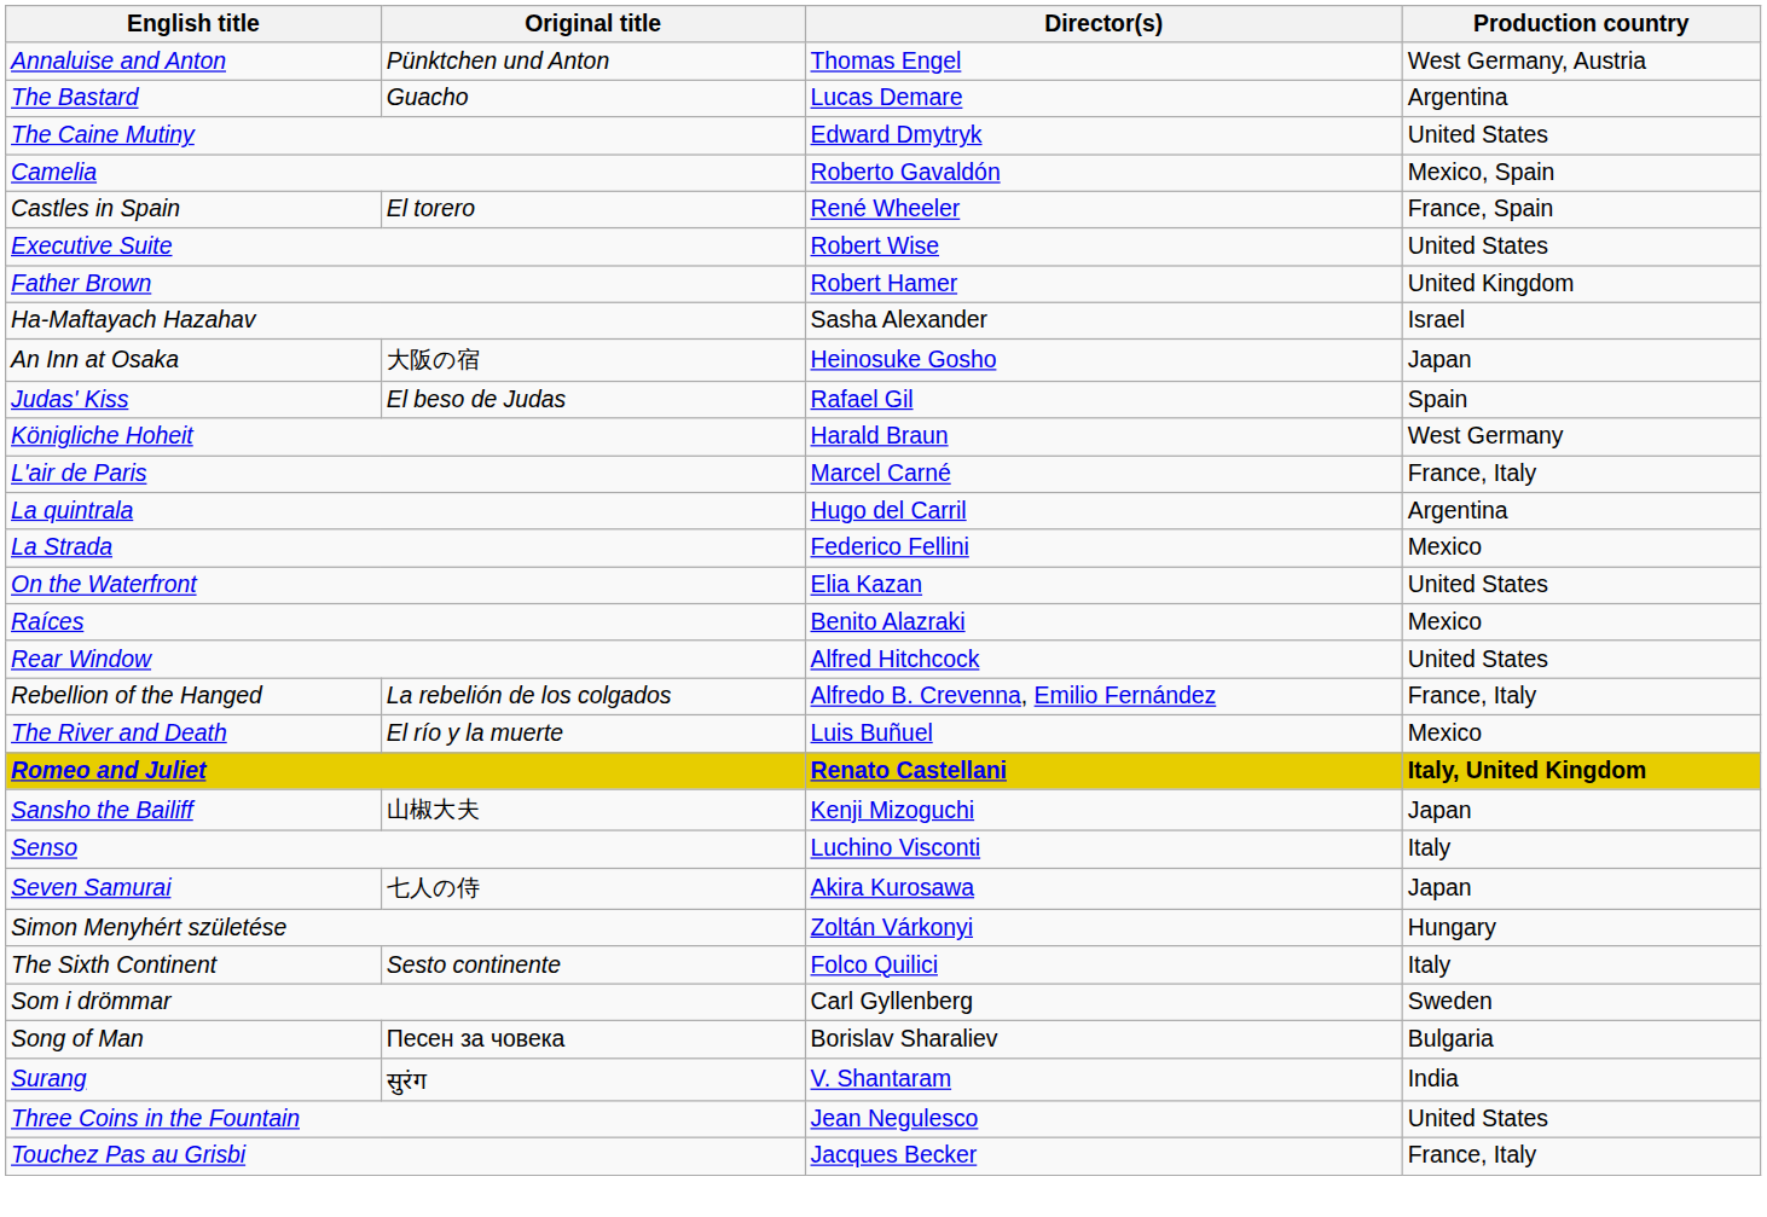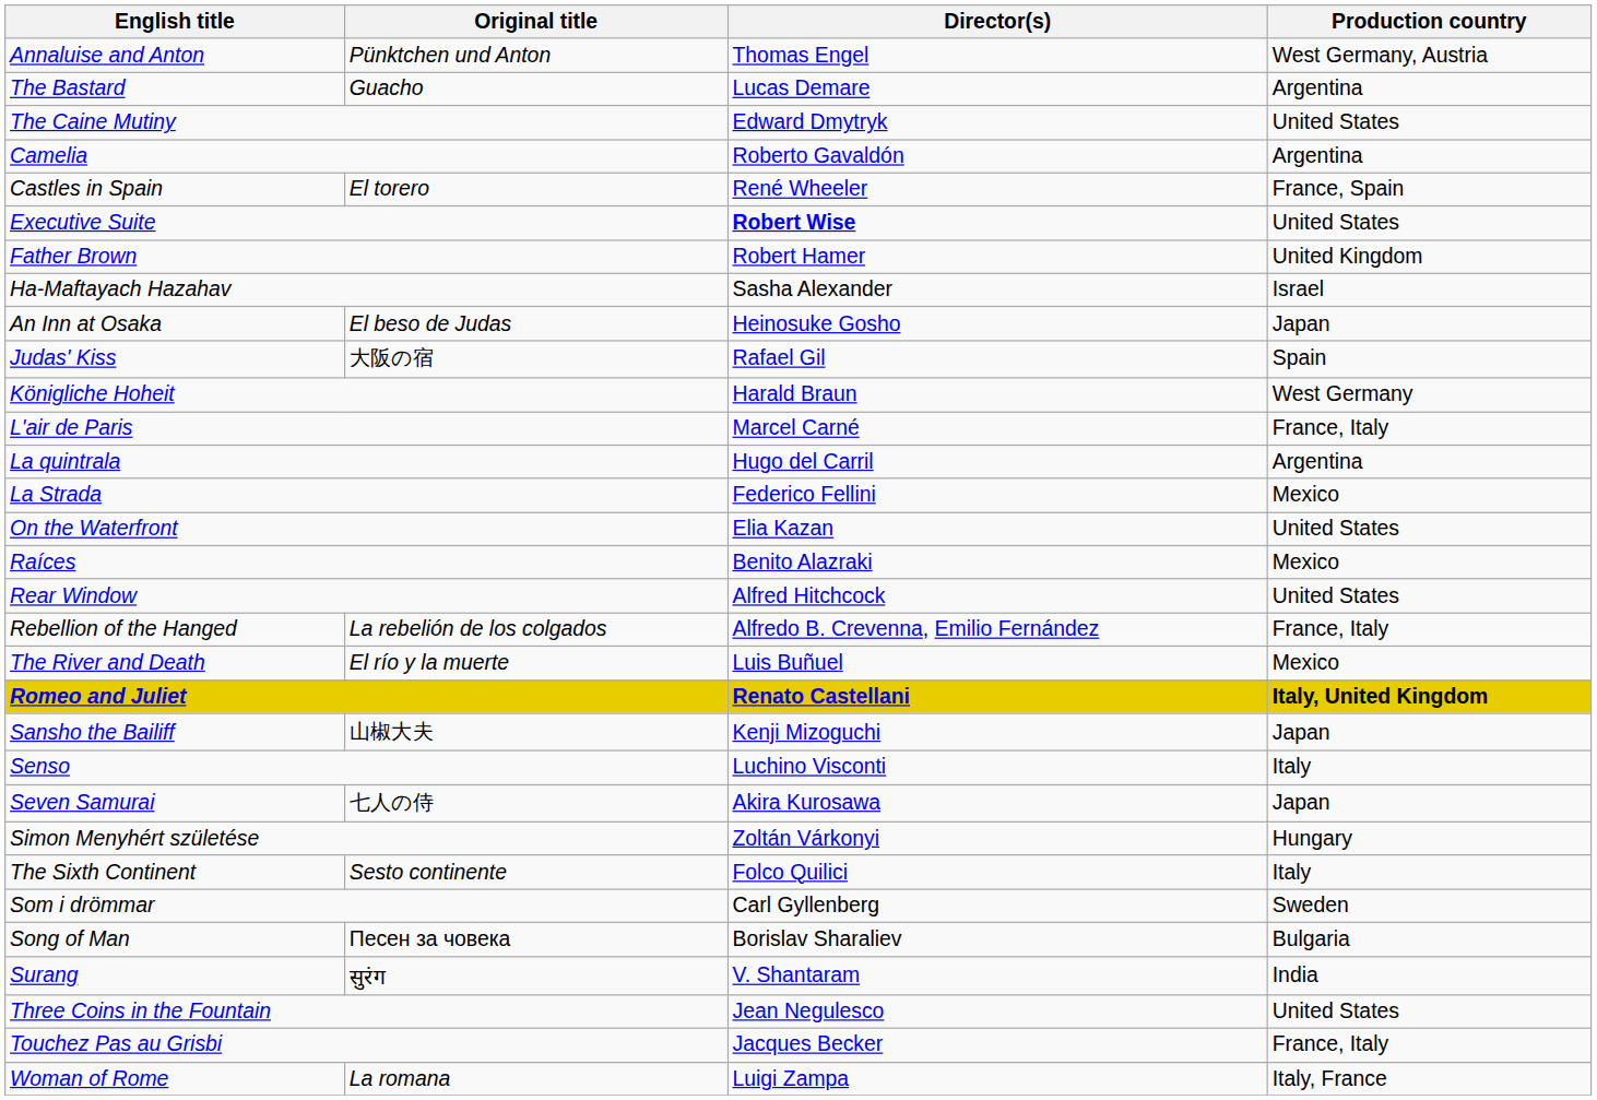 <table class="wikitable" style="width:95%; margin-bottom:2px">
 <tr>
 <th>English title</th>
 <th>Original title</th>
 <th>Director(s)</th>
 <th>Production country</th>
 </tr>
 <tr>
 <td><em><a href='#'>Annaluise and Anton</a></em></td>
 <td><em>Pünktchen und Anton</em></td>
 <td data-sort-value="Engel"><a href='#'>Thomas Engel</a></td>
 <td>West Germany, Austria</td>
 </tr>
 <tr>
 <td><em><a href='#'>The Bastard</a></em></td>
 <td><em>Guacho</em></td>
 <td data-sort-value="Demare"><a href='#'>Lucas Demare</a></td>
 <td>Argentina</td>
 </tr>
 <tr>
 <td colspan=2><em><a href='#'>The Caine Mutiny</a></em></td>
 <td data-sort-value="Dmytryk"><a href='#'>Edward Dmytryk</a></td>
 <td>United States</td>
 </tr>
 <tr>
 <td colspan=2><em><a href='#'>Camelia</a></em></td>
 <td data-sort-value="Gavaldón"><a href='#'>Roberto Gavaldón</a></td>
-<td>Mexico, Spain</td>
+<td>Argentina</td>
 </tr>
 <tr>
 <td><em>Castles in Spain</em></td>
 <td><em>El torero</em></td>
 <td data-sort-value="Wheeler"><a href='#'>René Wheeler</a></td>
 <td>France, Spain</td>
 </tr>
 <tr>
 <td colspan=2><em><a href='#'>Executive Suite</a></em></td>
-<td data-sort-value="Wise"><a href='#'>Robert Wise</a></td>
+<td data-sort-value="Wise"><strong><a href='#'>Robert Wise</a></strong></td>
 <td>United States</td>
 </tr>
 <tr>
 <td colspan=2><em><a href='#'>Father Brown</a></em></td>
 <td data-sort-value="Hamer"><a href='#'>Robert Hamer</a></td>
 <td>United Kingdom</td>
 </tr>
 <tr>
 <td colspan=2><em>Ha-Maftayach Hazahav</em></td>
 <td data-sort-value="Alexander">Sasha Alexander</td>
 <td>Israel</td>
 </tr>
 <tr>
 <td><em>An Inn at Osaka</em></td>
-<td>大阪の宿</td>
+<td><em>El beso de Judas</em></td>
 <td data-sort-value="Gosho"><a href='#'>Heinosuke Gosho</a></td>
 <td>Japan</td>
 </tr>
 <tr>
 <td><em><a href='#'>Judas' Kiss</a></em></td>
-<td><em>El beso de Judas</em></td>
+<td>大阪の宿</td>
 <td data-sort-value="Gil"><a href='#'>Rafael Gil</a></td>
 <td>Spain</td>
 </tr>
 <tr>
 <td colspan=2><em><a href='#'>Königliche Hoheit</a></em></td>
 <td data-sort-value="Braun"><a href='#'>Harald Braun</a></td>
 <td>West Germany</td>
 </tr>
 <tr>
 <td colspan=2><em><a href='#'>L'air de Paris</a></em></td>
 <td data-sort-value="Carné"><a href='#'>Marcel Carné</a></td>
 <td>France, Italy</td>
 </tr>
 <tr>
 <td colspan=2><em><a href='#'>La quintrala</a></em></td>
 <td data-sort-value="del Carril"><a href='#'>Hugo del Carril</a></td>
 <td>Argentina</td>
 </tr>
 <tr>
 <td colspan=2><em><a href='#'>La Strada</a></em></td>
 <td data-sort-value="Fellini"><a href='#'>Federico Fellini</a></td>
 <td>Mexico</td>
 </tr>
 <tr>
 <td colspan=2><em><a href='#'>On the Waterfront</a></em></td>
 <td data-sort-value="Kazan"><a href='#'>Elia Kazan</a></td>
 <td>United States</td>
 </tr>
 <tr>
 <td colspan=2><em><a href='#'>Raíces</a></em></td>
 <td data-sort-value="Alazraki"><a href='#'>Benito Alazraki</a></td>
 <td>Mexico</td>
 </tr>
 <tr>
 <td colspan=2><em><a href='#'>Rear Window</a></em></td>
 <td data-sort-value="Hitchcock"><a href='#'>Alfred Hitchcock</a></td>
 <td>United States</td>
 </tr>
 <tr>
 <td><em>Rebellion of the Hanged</em></td>
 <td><em>La rebelión de los colgados</em></td>
 <td data-sort-value="Crevenna"><a href='#'>Alfredo B. Crevenna</a>, <a href='#'>Emilio Fernández</a></td>
 <td>France, Italy</td>
 </tr>
 <tr>
 <td><em><a href='#'>The River and Death</a></em></td>
 <td><em>El río y la muerte</em></td>
 <td data-sort-value="Buñuel"><a href='#'>Luis Buñuel</a></td>
 <td>Mexico</td>
 </tr>
 <tr style="background:#E7CD00;">
 <td colspan=2><strong><em><a href='#'>Romeo and Juliet</a></em></strong></td>
 <td data-sort-value="del Carril"><strong><a href='#'>Renato Castellani</a></strong></td>
 <td><strong>Italy, United Kingdom</strong></td>
 </tr>
 <tr>
 <td><em><a href='#'>Sansho the Bailiff</a></em></td>
 <td>山椒大夫</td>
 <td data-sort-value="Mizoguchi"><a href='#'>Kenji Mizoguchi</a></td>
 <td>Japan</td>
 </tr>
 <tr>
 <td colspan=2><em><a href='#'>Senso</a></em></td>
 <td data-sort-value="Visconti"><a href='#'>Luchino Visconti</a></td>
 <td>Italy</td>
 </tr>
 <tr>
 <td><em><a href='#'>Seven Samurai</a></em></td>
 <td>七人の侍</td>
 <td data-sort-value="Kurosawa"><a href='#'>Akira Kurosawa</a></td>
 <td>Japan</td>
 </tr>
 <tr>
 <td colspan=2><em>Simon Menyhért születése</em></td>
 <td data-sort-value="Várkonyi"><a href='#'>Zoltán Várkonyi</a></td>
 <td>Hungary</td>
 </tr>
 <tr>
 <td><em>The Sixth Continent</em></td>
 <td><em>Sesto continente</em></td>
 <td data-sort-value="Quilici"><a href='#'>Folco Quilici</a></td>
 <td>Italy</td>
 </tr>
 <tr>
 <td colspan=2><em>Som i drömmar</em></td>
 <td data-sort-value="Gyllenberg">Carl Gyllenberg</td>
 <td>Sweden</td>
 </tr>
 <tr>
 <td><em>Song of Man</em></td>
 <td>Песен за човека</td>
 <td data-sort-value="Sharaliev">Borislav Sharaliev</td>
 <td>Bulgaria</td>
 </tr>
 <tr>
 <td><em><a href='#'>Surang</a></em></td>
 <td>सुरंग</td>
 <td data-sort-value="Shantaram"><a href='#'>V. Shantaram</a></td>
 <td>India</td>
 </tr>
 <tr>
 <td colspan=2><em><a href='#'>Three Coins in the Fountain</a></em></td>
 <td data-sort-value="Negulesco"><a href='#'>Jean Negulesco</a></td>
 <td>United States</td>
 </tr>
 <tr>
 <td colspan=2><em><a href='#'>Touchez Pas au Grisbi</a></em></td>
 <td data-sort-value="Becker"><a href='#'>Jacques Becker</a></td>
 <td>France, Italy</td>
 </tr>
+<tr>
+<td><em><a href='#'>Woman of Rome</a></em></td>
+<td><em>La romana</em></td>
+<td data-sort-value="Zampa"><a href='#'>Luigi Zampa</a></td>
+<td>Italy, France</td>
+</tr>
 </table>
